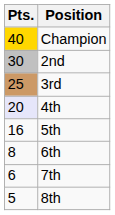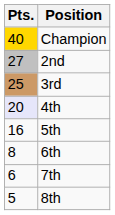 <table class=wikitable>
 <tr>
 <th>Pts.</th>
 <th>Position</th>
 </tr>
 <tr>
 <td bgcolor=gold>40</td>
 <td>Champion</td>
 </tr>
 <tr>
-<td bgcolor=silver>30</td>
+<td bgcolor=silver>27</td>
 <td>2nd</td>
 </tr>
 <tr>
 <td bgcolor=#CC9966>25</td>
 <td>3rd</td>
 </tr>
 <tr>
 <td style="background: lavender;">20</td>
 <td>4th</td>
 </tr>
 <tr>
 <td>16</td>
 <td>5th</td>
 </tr>
 <tr>
 <td>8</td>
 <td>6th</td>
 </tr>
 <tr>
 <td>6</td>
 <td>7th</td>
 </tr>
 <tr>
 <td>5</td>
 <td>8th</td>
 </tr>
 </table>
